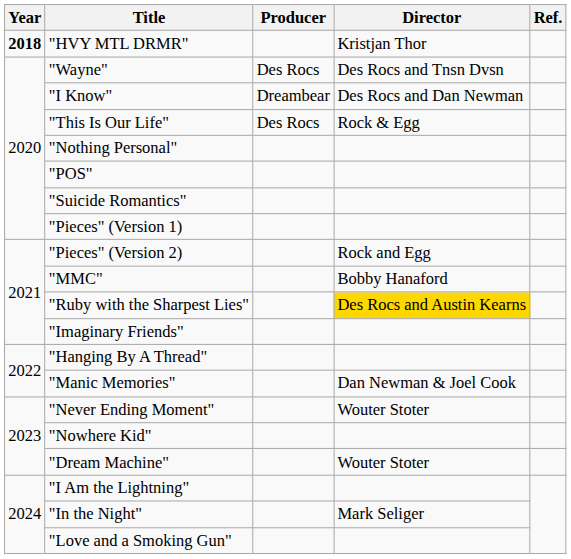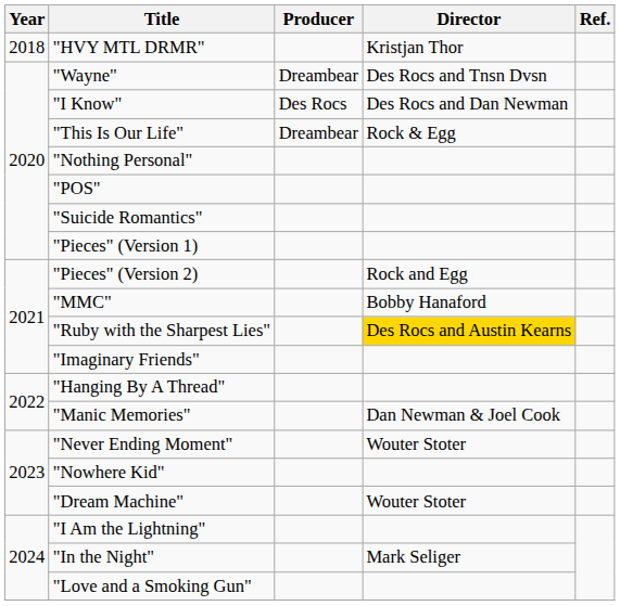 <table class="wikitable">
 <tr>
 <th>Year</th>
 <th>Title</th>
 <th>Producer</th>
 <th>Director</th>
 <th>Ref.</th>
 </tr>
 <tr>
-<td><strong>2018</strong></td>
+<td>2018</td>
 <td>"HVY MTL DRMR"</td>
 <td></td>
 <td>Kristjan Thor</td>
 <td align=center></td>
 </tr>
 <tr>
 <td rowspan="7">2020</td>
 <td>"Wayne"</td>
-<td>Des Rocs</td>
+<td>Dreambear</td>
 <td>Des Rocs and Tnsn Dvsn</td>
 <td align=center></td>
 </tr>
 <tr>
 <td>"I Know"</td>
-<td>Dreambear</td>
+<td>Des Rocs</td>
 <td>Des Rocs and Dan Newman</td>
 <td align=center></td>
 </tr>
 <tr>
 <td>"This Is Our Life"</td>
-<td>Des Rocs</td>
+<td>Dreambear</td>
 <td>Rock & Egg</td>
 <td align=center></td>
 </tr>
 <tr>
 <td>"Nothing Personal"</td>
 <td></td>
 <td></td>
 <td align=center></td>
 </tr>
 <tr>
 <td>"POS"</td>
 <td></td>
 <td></td>
 <td align=center></td>
 </tr>
 <tr>
 <td>"Suicide Romantics"</td>
 <td></td>
 <td></td>
 <td align=center></td>
 </tr>
 <tr>
 <td>"Pieces" (Version 1)</td>
 <td></td>
 <td></td>
 <td align=center></td>
 </tr>
 <tr>
 <td rowspan="4">2021</td>
 <td>"Pieces" (Version 2)</td>
 <td></td>
 <td>Rock and Egg</td>
 <td align=center></td>
 </tr>
 <tr>
 <td>"MMC"</td>
 <td></td>
 <td>Bobby Hanaford</td>
 <td align=center></td>
 </tr>
 <tr>
 <td>"Ruby with the Sharpest Lies"</td>
 <td></td>
 <td style="background: gold;">Des Rocs and Austin Kearns</td>
 <td></td>
 </tr>
 <tr>
 <td>"Imaginary Friends"</td>
 <td></td>
 <td></td>
 <td></td>
 </tr>
 <tr>
 <td rowspan="2">2022</td>
 <td>"Hanging By A Thread"</td>
 <td></td>
 <td></td>
 <td></td>
 </tr>
 <tr>
 <td>"Manic Memories"</td>
 <td></td>
 <td>Dan Newman & Joel Cook</td>
 <td></td>
 </tr>
 <tr>
 <td rowspan="3">2023</td>
 <td>"Never Ending Moment"</td>
 <td></td>
 <td>Wouter Stoter</td>
 <td></td>
 </tr>
 <tr>
 <td>"Nowhere Kid"</td>
 <td></td>
 <td></td>
 <td></td>
 </tr>
 <tr>
 <td>"Dream Machine"</td>
 <td></td>
 <td>Wouter Stoter</td>
 <td></td>
 </tr>
 <tr>
 <td rowspan="3">2024</td>
 <td>"I Am the Lightning"</td>
 <td></td>
 <td></td>
 </tr>
 <tr>
 <td>"In the Night"</td>
 <td></td>
 <td>Mark Seliger</td>
 </tr>
 <tr>
 <td>"Love and a Smoking Gun"</td>
 <td></td>
 <td></td>
 </tr>
 <tr>
 </tr>
 </table>
